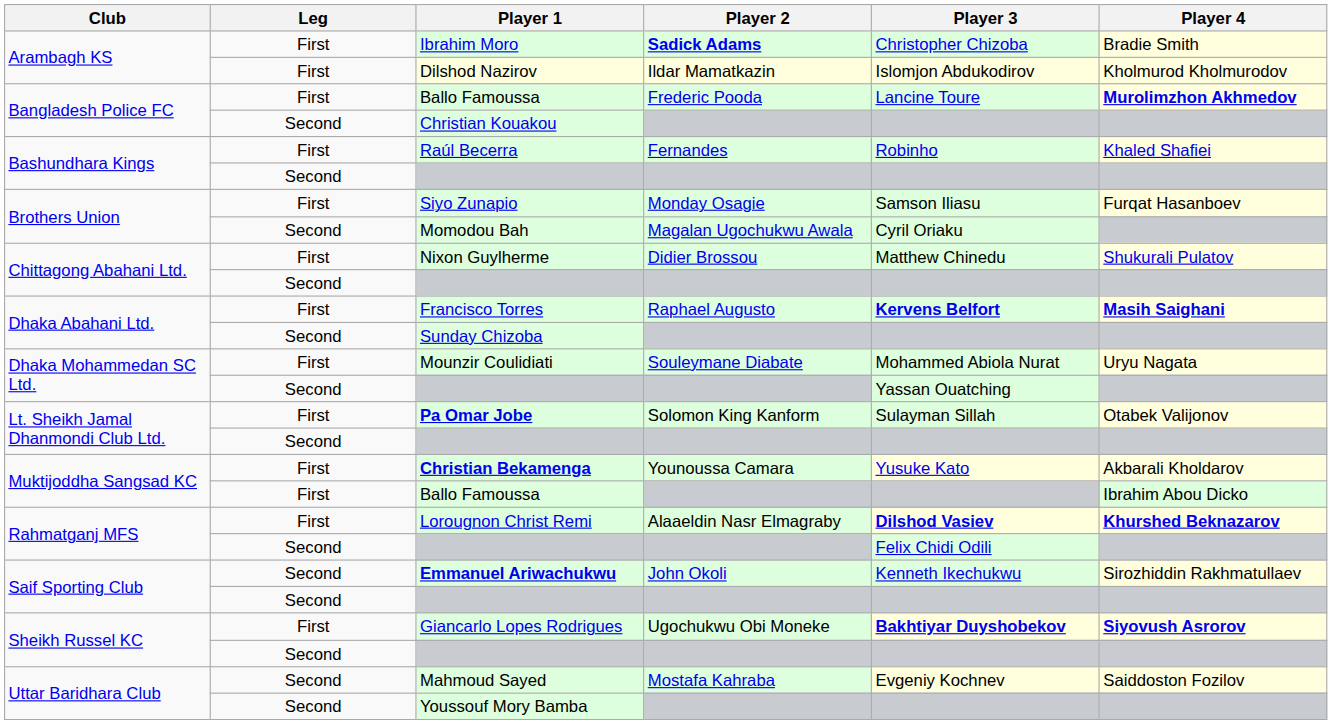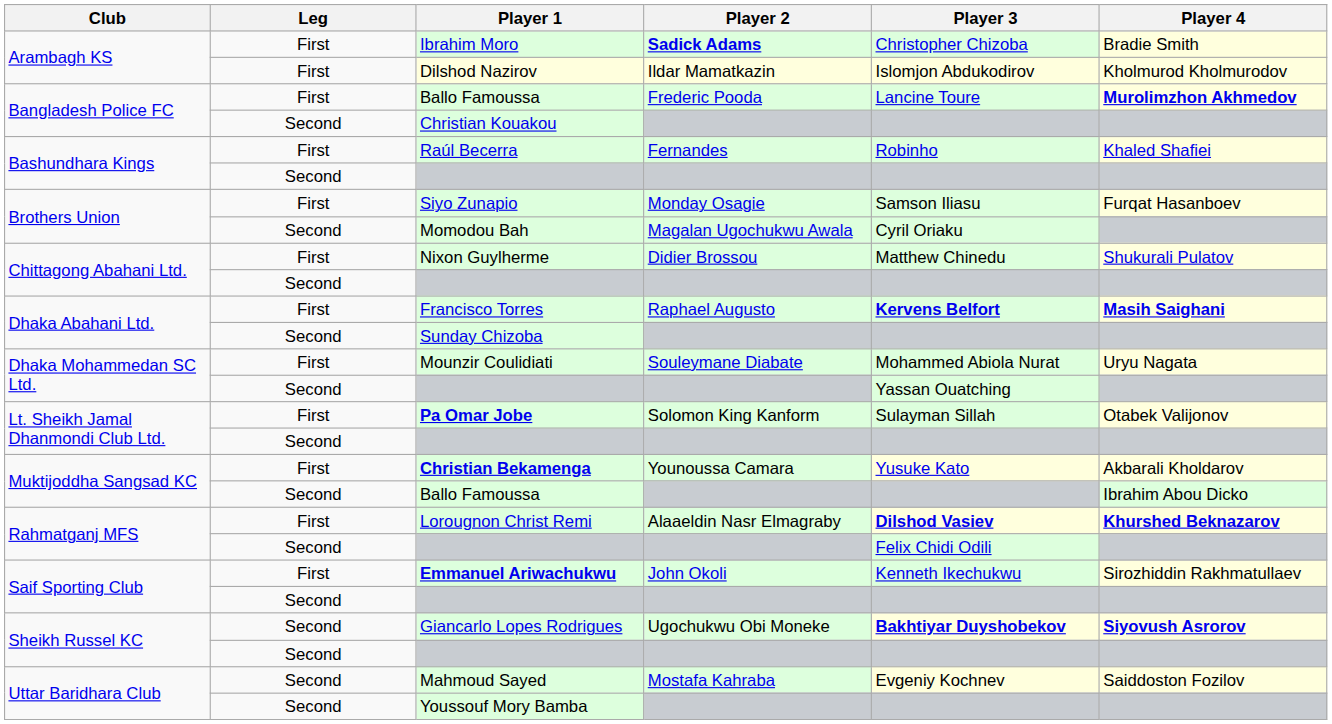 <table class="wikitable" style="font-size:95%;">
 <tr>
 <th width="180">Club</th>
 <th width="180">Leg</th>
 <th width="200">Player 1</th>
 <th width="200">Player 2</th>
 <th width="200">Player 3</th>
 <th width="200">Player 4</th>
 </tr>
 <tr>
 <td rowspan="2"><a href='#'>Arambagh KS</a></td>
 <td align="center">First</td>
 <td bgcolor="#ddffdd"> <a href='#'>Ibrahim Moro</a> </td>
 <td bgcolor="#ddffdd"> <strong><a href='#'>Sadick Adams</a></strong> </td>
 <td bgcolor="#ddffdd"> <a href='#'>Christopher Chizoba</a> </td>
 <td bgcolor="#ffffdd"> Bradie Smith </td>
 </tr>
 <tr>
 <td align="center">First</td>
 <td bgcolor="#ffffdd"> Dilshod Nazirov </td>
 <td bgcolor="#ffffdd"> Ildar Mamatkazin </td>
 <td bgcolor="#ffffdd"> Islomjon Abdukodirov </td>
 <td bgcolor="#ffffdd"> Kholmurod Kholmurodov </td>
 </tr>
 <tr>
 <td rowspan="2"><a href='#'>Bangladesh Police FC</a></td>
 <td align="center">First</td>
 <td bgcolor="#ddffdd"> Ballo Famoussa </td>
 <td bgcolor="#ddffdd"> <a href='#'>Frederic Pooda</a></td>
 <td bgcolor="#ddffdd"> <a href='#'>Lancine Toure</a></td>
 <td bgcolor="#ffffdd"> <strong><a href='#'>Murolimzhon Akhmedov</a></strong></td>
 </tr>
 <tr>
 <td align="center">Second</td>
 <td bgcolor="#ddffdd"> <a href='#'>Christian Kouakou</a> </td>
 <td bgcolor="#c8ccd1"></td>
 <td bgcolor="#c8ccd1"></td>
 <td bgcolor="#c8ccd1"></td>
 </tr>
 <tr>
 <td rowspan="2"><a href='#'>Bashundhara Kings</a></td>
 <td align="center">First</td>
 <td bgcolor="#ddffdd"> <a href='#'>Raúl Becerra</a></td>
 <td bgcolor="#ddffdd"> <a href='#'>Fernandes</a></td>
 <td bgcolor="#ddffdd"> <a href='#'>Robinho</a></td>
 <td bgcolor="#ffffdd"> <a href='#'>Khaled Shafiei</a></td>
 </tr>
 <tr>
 <td align="center">Second</td>
 <td bgcolor="#c8ccd1"></td>
 <td bgcolor="#c8ccd1"></td>
 <td bgcolor="#c8ccd1"></td>
 <td bgcolor="#c8ccd1"></td>
 </tr>
 <tr>
 <td rowspan="2"><a href='#'>Brothers Union</a></td>
 <td align="center">First</td>
 <td bgcolor="#ddffdd"> <a href='#'>Siyo Zunapio</a> </td>
 <td bgcolor="#ddffdd"> <a href='#'>Monday Osagie</a> </td>
 <td bgcolor="#ddffdd"> Samson Iliasu </td>
 <td bgcolor="#ffffdd"> Furqat Hasanboev</td>
 </tr>
 <tr>
 <td align="center">Second</td>
 <td bgcolor="#ddffdd"> Momodou Bah </td>
 <td bgcolor="#ddffdd"> <a href='#'>Magalan Ugochukwu Awala</a> </td>
 <td bgcolor="#ddffdd"> Cyril Oriaku </td>
 <td bgcolor="#c8ccd1"></td>
 </tr>
 <tr>
 <td rowspan="2"><a href='#'>Chittagong Abahani Ltd.</a></td>
 <td align="center">First</td>
 <td bgcolor="#ddffdd"> Nixon Guylherme</td>
 <td bgcolor="#ddffdd"> <a href='#'>Didier Brossou</a></td>
 <td bgcolor="#ddffdd">  Matthew Chinedu</td>
 <td bgcolor="#ffffdd"> <a href='#'>Shukurali Pulatov</a></td>
 </tr>
 <tr>
 <td align="center">Second</td>
 <td bgcolor="#c8ccd1"></td>
 <td bgcolor="#c8ccd1"></td>
 <td bgcolor="#c8ccd1"></td>
 <td bgcolor="#c8ccd1"></td>
 </tr>
 <tr>
 <td rowspan="2"><a href='#'>Dhaka Abahani Ltd.</a></td>
 <td align="center">First</td>
 <td bgcolor="#ddffdd"> <a href='#'>Francisco Torres</a> </td>
 <td bgcolor="#ddffdd"> <a href='#'>Raphael Augusto</a></td>
 <td bgcolor="#ddffdd"> <strong><a href='#'>Kervens Belfort</a></strong></td>
 <td bgcolor="#ffffdd"> <strong><a href='#'>Masih Saighani</a></strong></td>
 </tr>
 <tr>
 <td align="center">Second</td>
 <td bgcolor="#ddffdd"> <a href='#'>Sunday Chizoba</a> </td>
 <td bgcolor="#c8ccd1"></td>
 <td bgcolor="#c8ccd1"></td>
 <td bgcolor="#c8ccd1"></td>
 </tr>
 <tr>
 <td rowspan="2"><a href='#'>Dhaka Mohammedan SC Ltd.</a></td>
 <td align="center">First</td>
 <td bgcolor="#ddffdd"> Mounzir Coulidiati</td>
 <td bgcolor="#ddffdd"> <a href='#'>Souleymane Diabate</a></td>
 <td bgcolor="#ddffdd"> Mohammed Abiola Nurat </td>
 <td bgcolor="#ffffdd"> Uryu Nagata</td>
 </tr>
 <tr>
 <td align="center">Second</td>
 <td bgcolor="#c8ccd1"></td>
 <td bgcolor="#c8ccd1"></td>
 <td bgcolor="#ddffdd"> Yassan Ouatching </td>
 <td bgcolor="#c8ccd1"></td>
 </tr>
 <tr>
 <td rowspan="2"><a href='#'>Lt. Sheikh Jamal Dhanmondi Club Ltd.</a></td>
 <td align="center">First</td>
 <td bgcolor="#ddffdd"> <strong><a href='#'>Pa Omar Jobe</a></strong></td>
 <td bgcolor="#ddffdd"> Solomon King Kanform</td>
 <td bgcolor="#ddffdd"> Sulayman Sillah</td>
 <td bgcolor="#ffffdd"> Otabek Valijonov</td>
 </tr>
 <tr>
 <td align="center">Second</td>
 <td bgcolor="#c8ccd1"></td>
 <td bgcolor="#c8ccd1"></td>
 <td bgcolor="#c8ccd1"></td>
 <td bgcolor="#c8ccd1"></td>
 </tr>
 <tr>
 <td rowspan="2"><a href='#'>Muktijoddha Sangsad KC</a></td>
 <td align="center">First</td>
 <td bgcolor="#ddffdd"> <strong><a href='#'>Christian Bekamenga</a></strong> </td>
 <td bgcolor="#ddffdd"> Younoussa Camara</td>
 <td bgcolor="#ffffdd"> <a href='#'>Yusuke Kato</a></td>
 <td bgcolor="#ffffdd"> Akbarali Kholdarov </td>
 </tr>
 <tr>
-<td align="center">First</td>
+<td align="center">Second</td>
 <td bgcolor="#ddffdd"> Ballo Famoussa </td>
 <td bgcolor="#c8ccd1"></td>
 <td bgcolor="#c8ccd1"></td>
 <td bgcolor="#ddffdd"> Ibrahim Abou Dicko </td>
 </tr>
 <tr>
 <td rowspan="2"><a href='#'>Rahmatganj MFS</a></td>
 <td align="center">First</td>
 <td bgcolor="#ddffdd"> <a href='#'>Lorougnon Christ Remi</a></td>
 <td bgcolor="#ddffdd"> Alaaeldin Nasr Elmagraby</td>
 <td bgcolor="#ffffdd"> <strong><a href='#'>Dilshod Vasiev</a></strong> </td>
 <td bgcolor="#ffffdd"> <strong><a href='#'>Khurshed Beknazarov</a></strong></td>
 </tr>
 <tr>
 <td align="center">Second</td>
 <td bgcolor="#c8ccd1"></td>
 <td bgcolor="#c8ccd1"></td>
 <td bgcolor="#ddffdd"> <a href='#'>Felix Chidi Odili</a> </td>
 <td bgcolor="#c8ccd1"></td>
 </tr>
 <tr>
 <td rowspan="2"><a href='#'>Saif Sporting Club</a></td>
-<td align="center">Second</td>
+<td align="center">First</td>
 <td bgcolor="#ddffdd"> <strong><a href='#'>Emmanuel Ariwachukwu</a></strong></td>
 <td bgcolor="#ddffdd"> <a href='#'>John Okoli</a></td>
 <td bgcolor="#ddffdd"> <a href='#'>Kenneth Ikechukwu</a></td>
 <td bgcolor="#ffffdd"> Sirozhiddin Rakhmatullaev</td>
 </tr>
 <tr>
 <td align="center">Second</td>
 <td bgcolor="#c8ccd1"></td>
 <td bgcolor="#c8ccd1"></td>
 <td bgcolor="#c8ccd1"></td>
 <td bgcolor="#c8ccd1"></td>
 </tr>
 <tr>
 <td rowspan="2"><a href='#'>Sheikh Russel KC</a></td>
-<td align="center">First</td>
+<td align="center">Second</td>
 <td bgcolor="#ddffdd"> <a href='#'>Giancarlo Lopes Rodrigues</a></td>
 <td bgcolor="#ddffdd"> Ugochukwu Obi Moneke</td>
 <td bgcolor="#ffffdd"> <strong><a href='#'>Bakhtiyar Duyshobekov</a></strong></td>
 <td bgcolor="#ffffdd"> <strong><a href='#'>Siyovush Asrorov</a></strong></td>
 </tr>
 <tr>
 <td align="center">Second</td>
 <td bgcolor="#c8ccd1"></td>
 <td bgcolor="#c8ccd1"></td>
 <td bgcolor="#c8ccd1"></td>
 <td bgcolor="#c8ccd1"></td>
 </tr>
 <tr>
 <td rowspan="2"><a href='#'>Uttar Baridhara Club</a></td>
 <td align="center">Second</td>
 <td bgcolor="#ddffdd"> Mahmoud Sayed </td>
 <td bgcolor="#ddffdd"> <a href='#'>Mostafa Kahraba</a></td>
 <td bgcolor="#ffffdd"> Evgeniy Kochnev</td>
 <td bgcolor="#ffffdd"> Saiddoston Fozilov</td>
 </tr>
 <tr>
 <td align="center">Second</td>
 <td bgcolor="#ddffdd"> Youssouf Mory Bamba </td>
 <td bgcolor="#c8ccd1"></td>
 <td bgcolor="#c8ccd1"></td>
 <td bgcolor="#c8ccd1"></td>
 </tr>
 </table>
